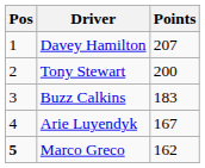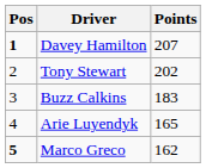 <table class="wikitable" style="font-size: 95%;">
 <tr>
 <th>Pos</th>
 <th>Driver</th>
 <th>Points</th>
 </tr>
 <tr>
-<td>1</td>
+<td><strong>1</strong></td>
 <td> <a href='#'>Davey Hamilton</a></td>
 <td>207</td>
 </tr>
 <tr>
 <td>2</td>
 <td> <a href='#'>Tony Stewart</a></td>
-<td>200</td>
+<td>202</td>
 </tr>
 <tr>
 <td>3</td>
 <td> <a href='#'>Buzz Calkins</a></td>
 <td>183</td>
 </tr>
 <tr>
 <td>4</td>
 <td> <a href='#'>Arie Luyendyk</a></td>
-<td>167</td>
+<td>165</td>
 </tr>
 <tr>
 <td><strong>5</strong></td>
 <td> <a href='#'>Marco Greco</a></td>
 <td>162</td>
 </tr>
 </table>
